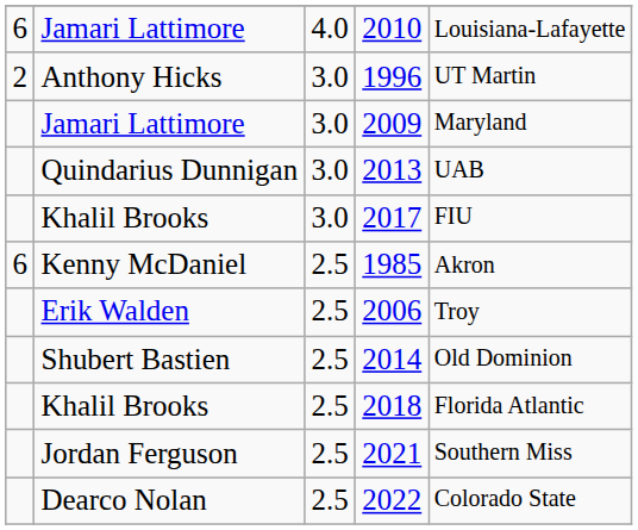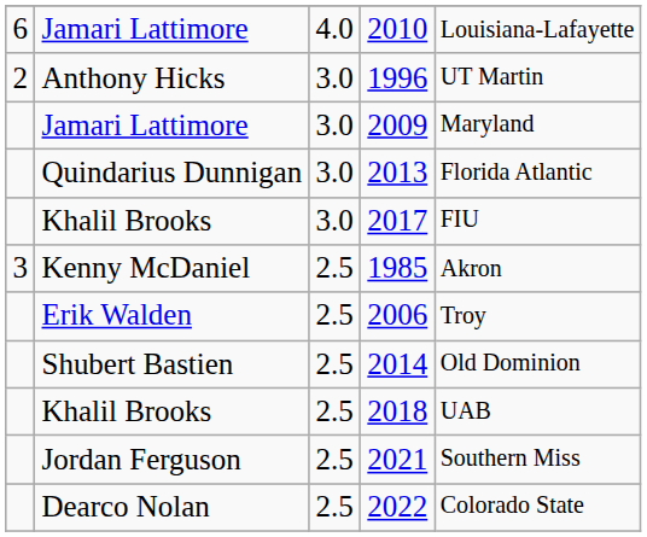 <table class="wikitable">
 <tr>
 </tr>
 <tr>
 <td>6</td>
 <td><a href='#'>Jamari Lattimore</a></td>
 <td>4.0</td>
 <td><a href='#'>2010</a></td>
 <td style="font-size:80%;">Louisiana-Lafayette</td>
 </tr>
 <tr>
 <td>2</td>
 <td>Anthony Hicks</td>
 <td>3.0</td>
 <td><a href='#'>1996</a></td>
 <td style="font-size:80%;">UT Martin</td>
 </tr>
 <tr>
 <td></td>
 <td><a href='#'>Jamari Lattimore</a></td>
 <td>3.0</td>
 <td><a href='#'>2009</a></td>
 <td style="font-size:80%;">Maryland</td>
 </tr>
 <tr>
 <td></td>
 <td>Quindarius Dunnigan</td>
 <td>3.0</td>
 <td><a href='#'>2013</a></td>
-<td style="font-size:80%;">UAB</td>
+<td style="font-size:80%;">Florida Atlantic</td>
 </tr>
 <tr>
 <td></td>
 <td>Khalil Brooks</td>
 <td>3.0</td>
 <td><a href='#'>2017</a></td>
 <td style="font-size:80%;">FIU</td>
 </tr>
 <tr>
-<td>6</td>
+<td>3</td>
 <td>Kenny McDaniel</td>
 <td>2.5</td>
 <td><a href='#'>1985</a></td>
 <td style="font-size:80%;">Akron</td>
 </tr>
 <tr>
 <td></td>
 <td><a href='#'>Erik Walden</a></td>
 <td>2.5</td>
 <td><a href='#'>2006</a></td>
 <td style="font-size:80%;">Troy</td>
 </tr>
 <tr>
 <td></td>
 <td>Shubert Bastien</td>
 <td>2.5</td>
 <td><a href='#'>2014</a></td>
 <td style="font-size:80%;">Old Dominion</td>
 </tr>
 <tr>
 <td></td>
 <td>Khalil Brooks</td>
 <td>2.5</td>
 <td><a href='#'>2018</a></td>
-<td style="font-size:80%;">Florida Atlantic</td>
+<td style="font-size:80%;">UAB</td>
 </tr>
 <tr>
 <td></td>
 <td>Jordan Ferguson</td>
 <td>2.5</td>
 <td><a href='#'>2021</a></td>
 <td style="font-size:80%;">Southern Miss</td>
 </tr>
 <tr>
 <td></td>
 <td>Dearco Nolan</td>
 <td>2.5</td>
 <td><a href='#'>2022</a></td>
 <td style="font-size:80%;">Colorado State</td>
 </tr>
 </table>
